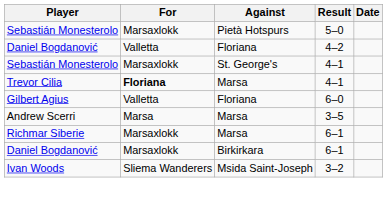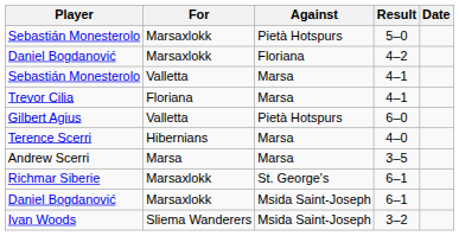 <table class="wikitable">
 <tr>
 <th>Player</th>
 <th>For</th>
 <th>Against</th>
 <th>Result</th>
 <th>Date</th>
 </tr>
 <tr>
 <td> <a href='#'>Sebastián Monesterolo</a></td>
 <td>Marsaxlokk</td>
 <td>Pietà Hotspurs</td>
 <td align="center">5–0</td>
 <td></td>
 </tr>
 <tr>
 <td> <a href='#'>Daniel Bogdanović</a></td>
-<td>Valletta</td>
+<td>Marsaxlokk</td>
 <td>Floriana</td>
 <td align="center">4–2</td>
 <td></td>
 </tr>
 <tr>
 <td> <a href='#'>Sebastián Monesterolo</a></td>
-<td>Marsaxlokk</td>
-<td>St. George's</td>
+<td>Valletta</td>
+<td>Marsa</td>
 <td align="center">4–1</td>
 <td></td>
 </tr>
 <tr>
 <td> <a href='#'>Trevor Cilia</a></td>
-<td><strong>Floriana</strong></td>
+<td>Floriana</td>
 <td>Marsa</td>
 <td align="center">4–1</td>
 <td></td>
 </tr>
 <tr>
 <td> <a href='#'>Gilbert Agius</a></td>
 <td>Valletta</td>
-<td>Floriana</td>
+<td>Pietà Hotspurs</td>
 <td align="center">6–0</td>
+<td></td>
+</tr>
+<tr>
+<td> <a href='#'>Terence Scerri</a></td>
+<td>Hibernians</td>
+<td>Marsa</td>
+<td align="center">4–0</td>
 <td></td>
 </tr>
 <tr>
 <td> Andrew Scerri</td>
 <td>Marsa</td>
 <td>Marsa</td>
 <td align="center">3–5</td>
 <td></td>
 </tr>
 <tr>
 <td> <a href='#'>Richmar Siberie</a></td>
 <td>Marsaxlokk</td>
-<td>Marsa</td>
+<td>St. George's</td>
 <td align="center">6–1</td>
 <td></td>
 </tr>
 <tr>
 <td> <a href='#'>Daniel Bogdanović</a></td>
 <td>Marsaxlokk</td>
-<td>Birkirkara</td>
+<td>Msida Saint-Joseph</td>
 <td align="center">6–1</td>
 <td></td>
 </tr>
 <tr>
 <td> <a href='#'>Ivan Woods</a></td>
 <td>Sliema Wanderers</td>
 <td>Msida Saint-Joseph</td>
 <td align="center">3–2</td>
 <td></td>
 </tr>
 </table>
